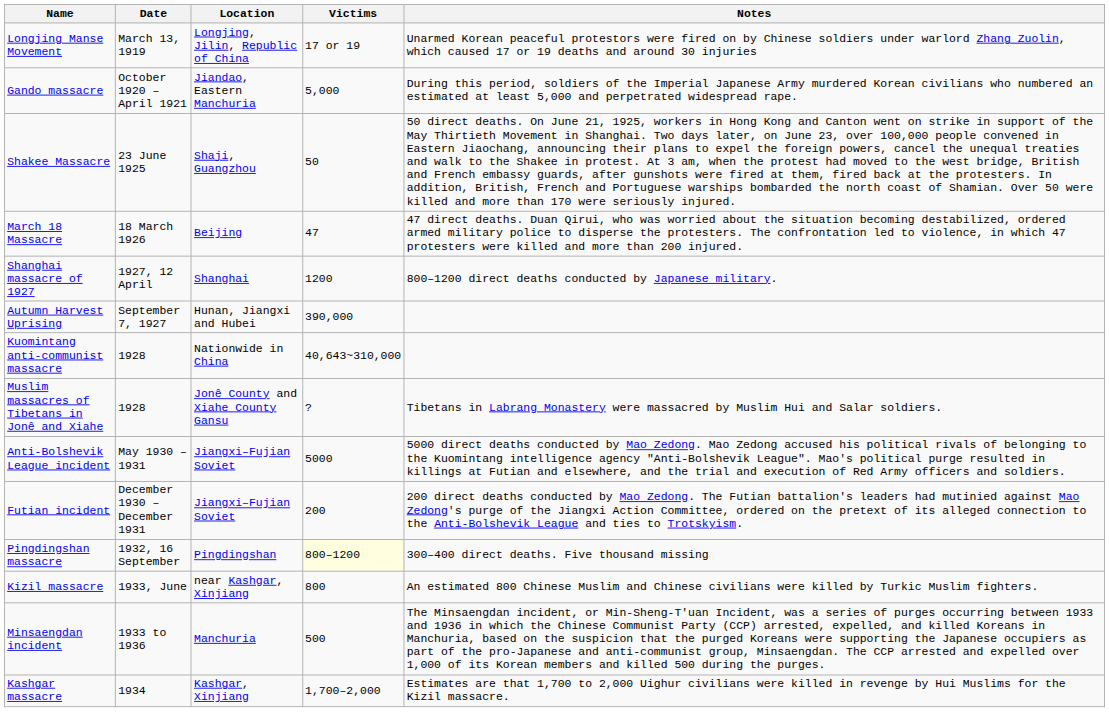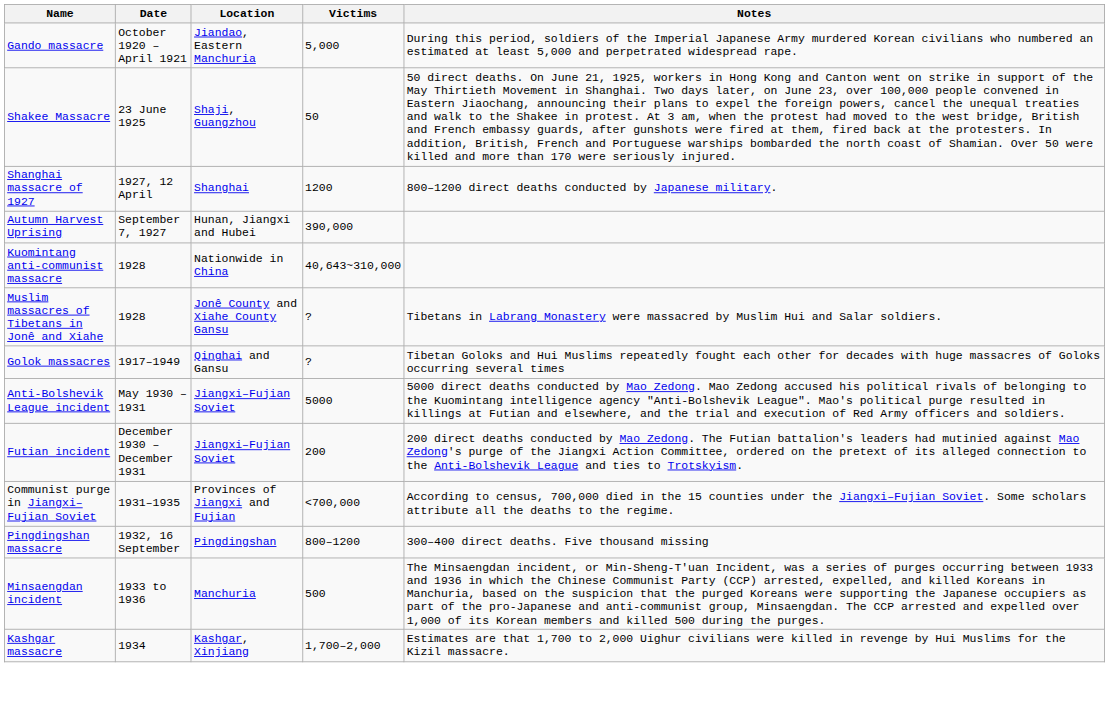 <table class="sortable wikitable">
 <tr>
 <th style="width:120px;">Name</th>
 <th style="width:80px;">Date</th>
 <th style="width:120px;">Location</th>
 <th style="width:75px;">Victims</th>
 <th class="unsortable">Notes</th>
-</tr>
-<tr>
-<td><a href='#'>Longjing Manse Movement</a></td>
-<td>March 13, 1919</td>
-<td><a href='#'>Longjing</a>, <a href='#'>Jilin</a>, <a href='#'>Republic of China</a></td>
-<td>17 or 19</td>
-<td>Unarmed Korean peaceful protestors were fired on by Chinese soldiers under warlord <a href='#'>Zhang Zuolin</a>, which caused 17 or 19 deaths and around 30 injuries</td>
 </tr>
 <tr>
 <td><a href='#'>Gando massacre</a></td>
 <td>October 1920 – April 1921</td>
 <td><a href='#'>Jiandao</a>, Eastern <a href='#'>Manchuria</a></td>
 <td>5,000</td>
 <td>During this period, soldiers of the Imperial Japanese Army murdered Korean civilians who numbered an estimated at least 5,000 and perpetrated widespread rape.</td>
 </tr>
 <tr>
 <td><a href='#'>Shakee Massacre</a></td>
 <td>23 June 1925</td>
 <td><a href='#'>Shaji</a>, <a href='#'>Guangzhou</a></td>
 <td>50</td>
 <td>50 direct deaths. On June 21, 1925, workers in Hong Kong and Canton went on strike in support of the May Thirtieth Movement in Shanghai. Two days later, on June 23, over 100,000 people convened in Eastern Jiaochang, announcing their plans to expel the foreign powers, cancel the unequal treaties and walk to the Shakee in protest. At 3 am, when the protest had moved to the west bridge, British and French embassy guards, after gunshots were fired at them, fired back at the protesters. In addition, British, French and Portuguese warships bombarded the north coast of Shamian. Over 50 were killed and more than 170 were seriously injured.</td>
-</tr>
-<tr>
-<td><a href='#'>March 18 Massacre</a></td>
-<td>18 March 1926</td>
-<td><a href='#'>Beijing</a></td>
-<td>47</td>
-<td>47 direct deaths. Duan Qirui, who was worried about the situation becoming destabilized, ordered armed military police to disperse the protesters. The confrontation led to violence, in which 47 protesters were killed and more than 200 injured.</td>
 </tr>
 <tr>
 <td><a href='#'>Shanghai massacre of 1927</a></td>
 <td>1927, 12 April</td>
 <td><a href='#'>Shanghai</a></td>
 <td>1200</td>
 <td>800–1200 direct deaths conducted by <a href='#'>Japanese military</a>.</td>
 </tr>
 <tr>
 <td><a href='#'>Autumn Harvest Uprising</a></td>
 <td>September 7, 1927</td>
 <td>Hunan, Jiangxi and Hubei</td>
 <td>390,000</td>
 <td></td>
 </tr>
 <tr>
 <td><a href='#'>Kuomintang anti-communist massacre</a></td>
 <td>1928</td>
 <td>Nationwide in <a href='#'>China</a></td>
 <td>40,643~310,000</td>
 </tr>
 <tr>
 <td><a href='#'>Muslim massacres of Tibetans in Jonê and Xiahe</a></td>
 <td>1928</td>
 <td><a href='#'>Jonê County</a> and <a href='#'>Xiahe County</a> <a href='#'>Gansu</a></td>
 <td>?</td>
 <td>Tibetans in <a href='#'>Labrang Monastery</a> were massacred by Muslim Hui and Salar soldiers.</td>
 </tr>
 <tr>
+<td><a href='#'>Golok massacres</a></td>
+<td>1917–1949</td>
+<td><a href='#'>Qinghai</a> and Gansu</td>
+<td>?</td>
+<td>Tibetan Goloks and Hui Muslims repeatedly fought each other for decades with huge massacres of Goloks occurring several times</td>
+</tr>
+<tr>
 <td><a href='#'>Anti-Bolshevik League incident</a></td>
 <td>May 1930 – 1931</td>
 <td><a href='#'>Jiangxi–Fujian Soviet</a></td>
 <td>5000</td>
 <td>5000 direct deaths conducted by <a href='#'>Mao Zedong</a>. Mao Zedong accused his political rivals of belonging to the Kuomintang intelligence agency "Anti-Bolshevik League". Mao's political purge resulted in killings at Futian and elsewhere, and the trial and execution of Red Army officers and soldiers.</td>
 </tr>
 <tr>
 <td><a href='#'>Futian incident</a></td>
 <td>December 1930 – December 1931</td>
 <td><a href='#'>Jiangxi–Fujian Soviet</a></td>
 <td>200</td>
 <td>200 direct deaths conducted by <a href='#'>Mao Zedong</a>. The Futian battalion's leaders had mutinied against <a href='#'>Mao Zedong</a>'s purge of the Jiangxi Action Committee, ordered on the pretext of its alleged connection to the <a href='#'>Anti-Bolshevik League</a> and ties to <a href='#'>Trotskyism</a>.</td>
 </tr>
 <tr>
+<td>Communist purge in <a href='#'>Jiangxi–Fujian Soviet</a></td>
+<td>1931–1935</td>
+<td>Provinces of <a href='#'>Jiangxi</a> and <a href='#'>Fujian</a></td>
+<td><700,000</td>
+<td>According to census, 700,000 died in the 15 counties under the <a href='#'>Jiangxi–Fujian Soviet</a>. Some scholars attribute all the deaths to the regime.</td>
+</tr>
+<tr>
 <td><a href='#'>Pingdingshan massacre</a></td>
 <td>1932, 16 September</td>
 <td><a href='#'>Pingdingshan</a></td>
-<td style="background: lightyellow;">800–1200</td>
+<td>800–1200</td>
 <td>300–400 direct deaths. Five thousand missing</td>
-</tr>
-<tr>
-<td><a href='#'>Kizil massacre</a></td>
-<td>1933, June</td>
-<td>near <a href='#'>Kashgar</a>, <a href='#'>Xinjiang</a></td>
-<td>800</td>
-<td>An estimated 800 Chinese Muslim and Chinese civilians were killed by Turkic Muslim fighters.</td>
 </tr>
 <tr>
 <td><a href='#'>Minsaengdan incident</a></td>
 <td>1933 to 1936</td>
 <td><a href='#'>Manchuria</a></td>
 <td>500</td>
 <td>The Minsaengdan incident, or Min-Sheng-T'uan Incident, was a series of purges occurring between 1933 and 1936 in which the Chinese Communist Party (CCP) arrested, expelled, and killed Koreans in Manchuria, based on the suspicion that the purged Koreans were supporting the Japanese occupiers as part of the pro-Japanese and anti-communist group, Minsaengdan. The CCP arrested and expelled over 1,000 of its Korean members and killed 500 during the purges.</td>
 </tr>
 <tr>
 <td><a href='#'>Kashgar massacre</a></td>
 <td>1934</td>
 <td><a href='#'>Kashgar</a>, <a href='#'>Xinjiang</a></td>
 <td>1,700–2,000</td>
 <td>Estimates are that 1,700 to 2,000 Uighur civilians were killed in revenge by Hui Muslims for the Kizil massacre.</td>
 </tr>
 </table>
